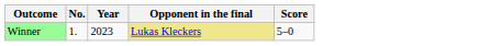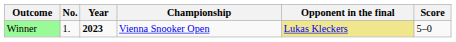 <table class="sortable wikitable">
 <tr>
 <th width="80">Outcome</th>
 <th width="20">No.</th>
 <th width="50">Year</th>
+<th width="250">Championship</th>
 <th width="200">Opponent in the final</th>
 <th width="50">Score</th>
 </tr>
 <tr>
 <td style="background:#98fb98;">Winner</td>
 <td>1.</td>
-<td>2023</td>
+<td><strong>2023</strong></td>
+<td><a href='#'>Vienna Snooker Open</a></td>
 <td style="background: khaki;"> <a href='#'>Lukas Kleckers</a></td>
 <td>5–0</td>
 </tr>
 </table>
